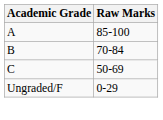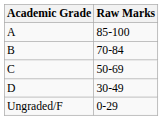 <table class="wikitable">
 <tr>
 <th>Academic Grade</th>
 <th>Raw Marks</th>
 </tr>
 <tr>
 <td>A</td>
 <td>85-100</td>
 </tr>
 <tr>
 <td>B</td>
 <td>70-84</td>
 </tr>
 <tr>
 <td>C</td>
 <td>50-69</td>
 </tr>
 <tr>
+<td>D</td>
+<td>30-49</td>
+</tr>
+<tr>
 <td>Ungraded/F</td>
 <td>0-29</td>
 </tr>
 </table>
